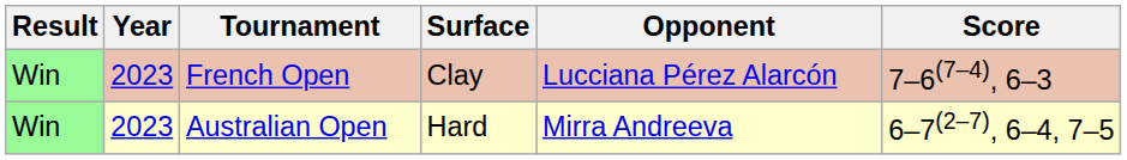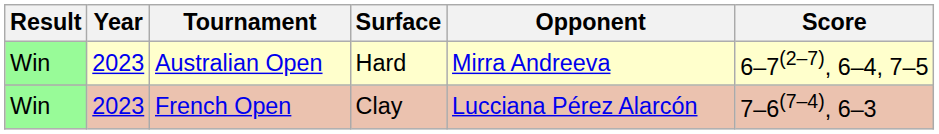 <table class="sortable wikitable">
 <tr>
 <th>Result</th>
 <th>Year</th>
 <th width=130>Tournament</th>
 <th>Surface</th>
 <th width=190>Opponent</th>
 <th class="unsortable">Score</th>
 </tr>
+<tr style="background:#ffc;">
+<td bgcolor=98fb98>Win</td>
+<td><a href='#'>2023</a></td>
+<td><a href='#'>Australian Open</a></td>
+<td>Hard</td>
+<td> <a href='#'>Mirra Andreeva</a></td>
+<td>6–7<sup>(2–7)</sup>, 6–4, 7–5</td>
+</tr>
 <tr style="background:#ebc2af;">
 <td bgcolor=98fb98>Win</td>
 <td><a href='#'>2023</a></td>
 <td><a href='#'>French Open</a></td>
 <td>Clay</td>
 <td> <a href='#'>Lucciana Pérez Alarcón</a></td>
 <td>7–6<sup>(7–4)</sup>, 6–3</td>
 </tr>
-<tr style="background:#ffc;">
-<td bgcolor=98fb98>Win</td>
-<td><a href='#'>2023</a></td>
-<td><a href='#'>Australian Open</a></td>
-<td>Hard</td>
-<td> <a href='#'>Mirra Andreeva</a></td>
-<td>6–7<sup>(2–7)</sup>, 6–4, 7–5</td>
-</tr>
 </table>
